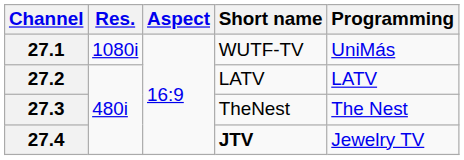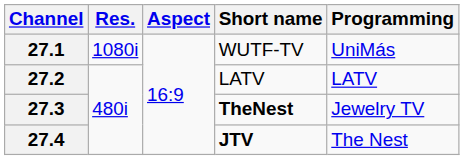 <table class="wikitable">
 <tr>
 <th scope = "col"><a href='#'>Channel</a></th>
 <th scope = "col"><a href='#'>Res.</a></th>
 <th scope = "col"><a href='#'>Aspect</a></th>
 <th scope = "col">Short name</th>
 <th scope = "col">Programming</th>
 </tr>
 <tr>
 <th scope = "row">27.1</th>
 <td><a href='#'>1080i</a></td>
 <td rowspan=4><a href='#'>16:9</a></td>
 <td>WUTF-TV</td>
 <td><a href='#'>UniMás</a></td>
 </tr>
 <tr>
 <th scope = "row">27.2</th>
 <td rowspan=4><a href='#'>480i</a></td>
 <td>LATV</td>
 <td><a href='#'>LATV</a></td>
 </tr>
 <tr>
 <th scope = "row">27.3</th>
-<td>TheNest</td>
-<td><a href='#'>The Nest</a></td>
+<td><strong>TheNest</strong></td>
+<td><a href='#'>Jewelry TV</a></td>
 </tr>
 <tr>
 <th scope = "row">27.4</th>
 <td><strong>JTV</strong></td>
-<td><a href='#'>Jewelry TV</a></td>
+<td><a href='#'>The Nest</a></td>
 </tr>
 </table>
